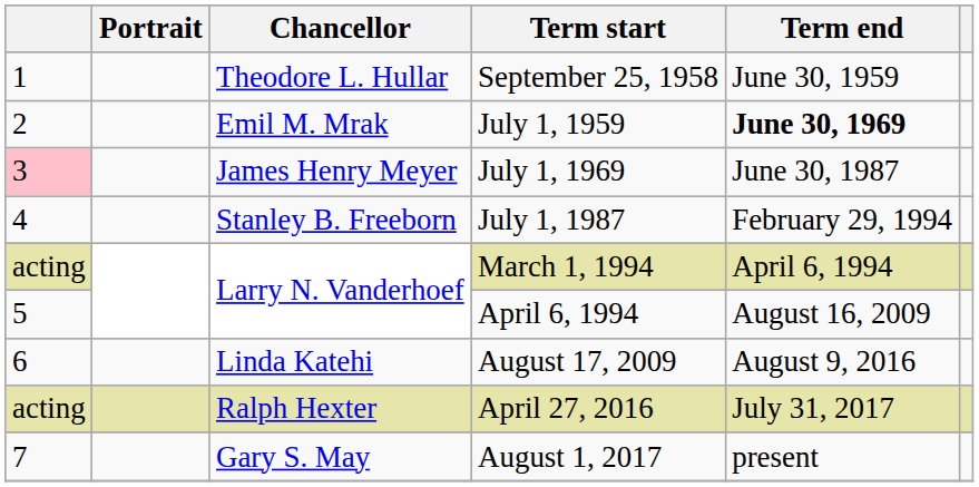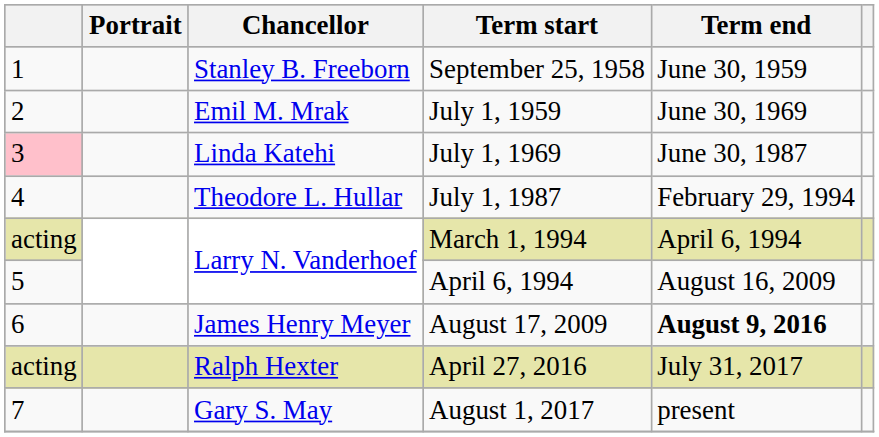 <table class=wikitable style="text-align:left">
 <tr>
 <th></th>
 <th>Portrait</th>
 <th>Chancellor</th>
 <th>Term start</th>
 <th>Term end</th>
 <th></th>
 </tr>
 <tr>
 <td>1</td>
 <td></td>
-<td><a href='#'>Theodore L. Hullar</a></td>
+<td><a href='#'>Stanley B. Freeborn</a></td>
 <td>September 25, 1958</td>
 <td>June 30, 1959</td>
 <td></td>
 </tr>
 <tr>
 <td>2</td>
 <td></td>
 <td><a href='#'>Emil M. Mrak</a></td>
 <td>July 1, 1959</td>
-<td><strong>June 30, 1969</strong></td>
+<td>June 30, 1969</td>
 <td></td>
 </tr>
 <tr>
 <td style="background: pink;">3</td>
 <td></td>
-<td><a href='#'>James Henry Meyer</a></td>
+<td><a href='#'>Linda Katehi</a></td>
 <td>July 1, 1969</td>
 <td>June 30, 1987</td>
 <td></td>
 </tr>
 <tr>
 <td>4</td>
 <td></td>
-<td><a href='#'>Stanley B. Freeborn</a></td>
+<td><a href='#'>Theodore L. Hullar</a></td>
 <td>July 1, 1987</td>
 <td>February 29, 1994</td>
 <td></td>
 </tr>
 <tr bgcolor="#e6e6aa">
 <td>acting</td>
 <td rowspan="2" bgcolor="#ffffff"></td>
 <td rowspan="2" bgcolor="#ffffff"><a href='#'>Larry N. Vanderhoef</a></td>
 <td>March 1, 1994</td>
 <td>April 6, 1994</td>
 <td></td>
 </tr>
 <tr>
 <td>5</td>
 <td>April 6, 1994</td>
 <td>August 16, 2009</td>
 <td></td>
 </tr>
 <tr>
 <td>6</td>
 <td></td>
-<td><a href='#'>Linda Katehi</a></td>
+<td><a href='#'>James Henry Meyer</a></td>
 <td>August 17, 2009</td>
-<td>August 9, 2016</td>
+<td><strong>August 9, 2016</strong></td>
 <td></td>
 </tr>
 <tr bgcolor="#e6e6aa">
 <td>acting</td>
 <td></td>
 <td><a href='#'>Ralph Hexter</a></td>
 <td>April 27, 2016</td>
 <td>July 31, 2017</td>
 <td></td>
 </tr>
 <tr>
 <td>7</td>
 <td></td>
 <td><a href='#'>Gary S. May</a></td>
 <td>August 1, 2017</td>
 <td>present</td>
 <td></td>
 </tr>
 <tr>
 </tr>
 </table>
